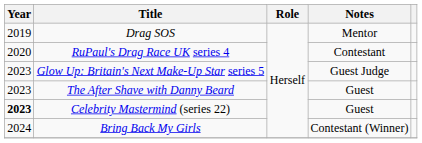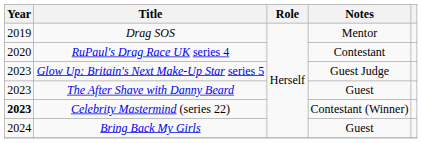 <table class="wikitable plainrowheaders" style="text-align:center;">
 <tr>
 <th>Year</th>
 <th>Title</th>
 <th>Role</th>
 <th>Notes</th>
 <th></th>
 </tr>
 <tr>
 <td>2019</td>
 <td><em>Drag SOS</em></td>
 <td rowspan="6">Herself</td>
 <td>Mentor</td>
 <td></td>
 </tr>
 <tr>
 <td>2020</td>
 <td><em><a href='#'>RuPaul's Drag Race UK</a></em> <a href='#'>series 4</a></td>
 <td>Contestant</td>
 <td></td>
 </tr>
 <tr>
 <td>2023</td>
 <td><em><a href='#'>Glow Up: Britain's Next Make-Up Star</a></em> <a href='#'> series 5</a></td>
 <td>Guest Judge</td>
 <td></td>
 </tr>
 <tr>
 <td>2023</td>
 <td><em><a href='#'>The After Shave with Danny Beard</a></em></td>
 <td>Guest</td>
 <td></td>
 </tr>
 <tr>
 <td><strong>2023</strong></td>
 <td><em><a href='#'>Celebrity Mastermind</a></em> (series 22)</td>
-<td>Guest</td>
+<td>Contestant (Winner)</td>
 <td></td>
 </tr>
 <tr>
 <td>2024</td>
 <td><em><a href='#'>Bring Back My Girls</a></em></td>
-<td>Contestant (Winner)</td>
+<td>Guest</td>
 <td></td>
 </tr>
 <tr>
 </tr>
 </table>
